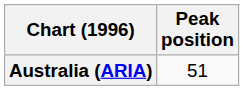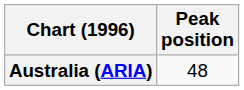 <table class="wikitable plainrowheaders" style="text-align:center">
 <tr>
 <th scope="col">Chart (1996)</th>
 <th scope="col">Peak<br>position</th>
 </tr>
 <tr>
 <th scope="row">Australia (<a href='#'>ARIA</a>)</th>
-<td>51</td>
+<td>48</td>
 </tr>
 </table>
